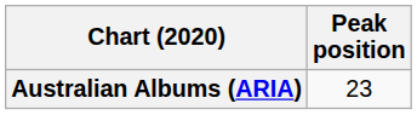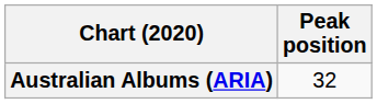 <table class="wikitable plainrowheaders" style="text-align:center">
 <tr>
 <th scope="col">Chart (2020)</th>
 <th scope="col">Peak<br>position</th>
 </tr>
 <tr>
 <th scope="row">Australian Albums (<a href='#'>ARIA</a>)</th>
-<td>23</td>
+<td>32</td>
 </tr>
 </table>
